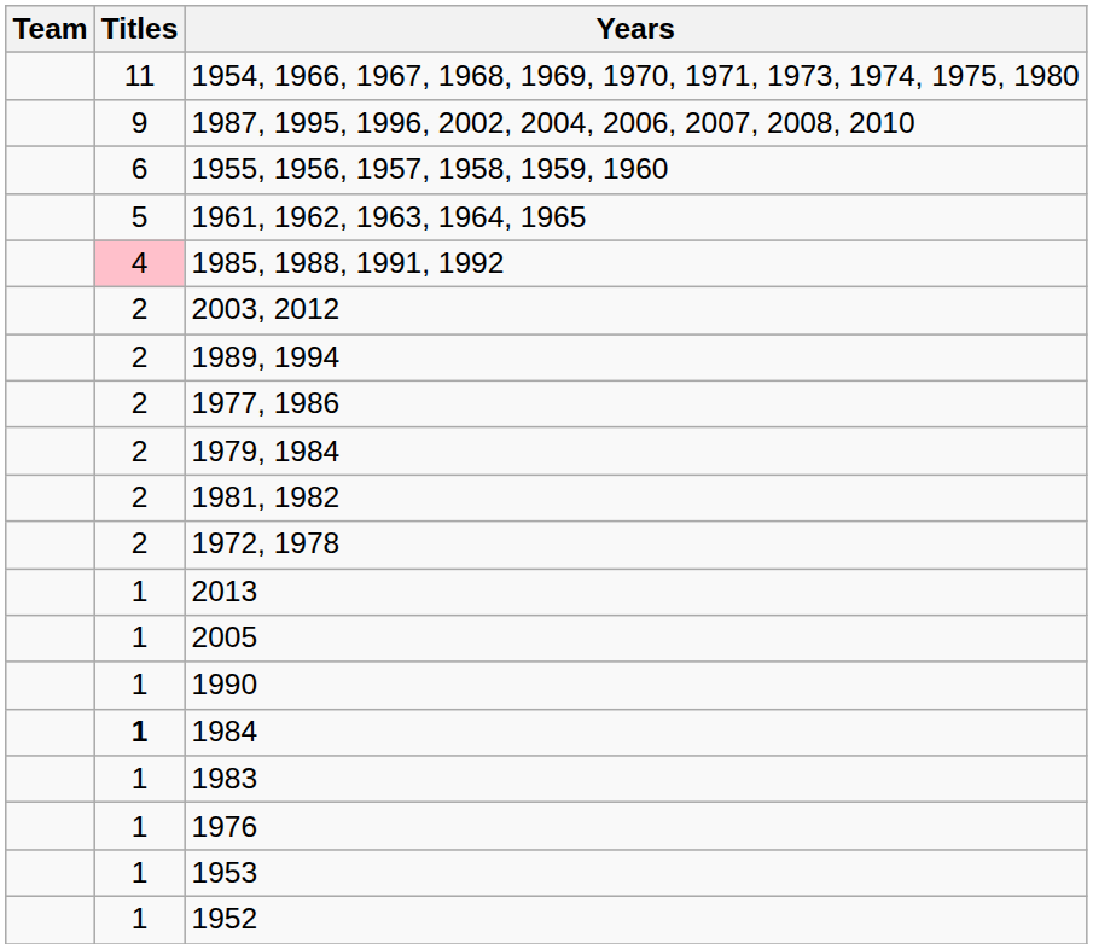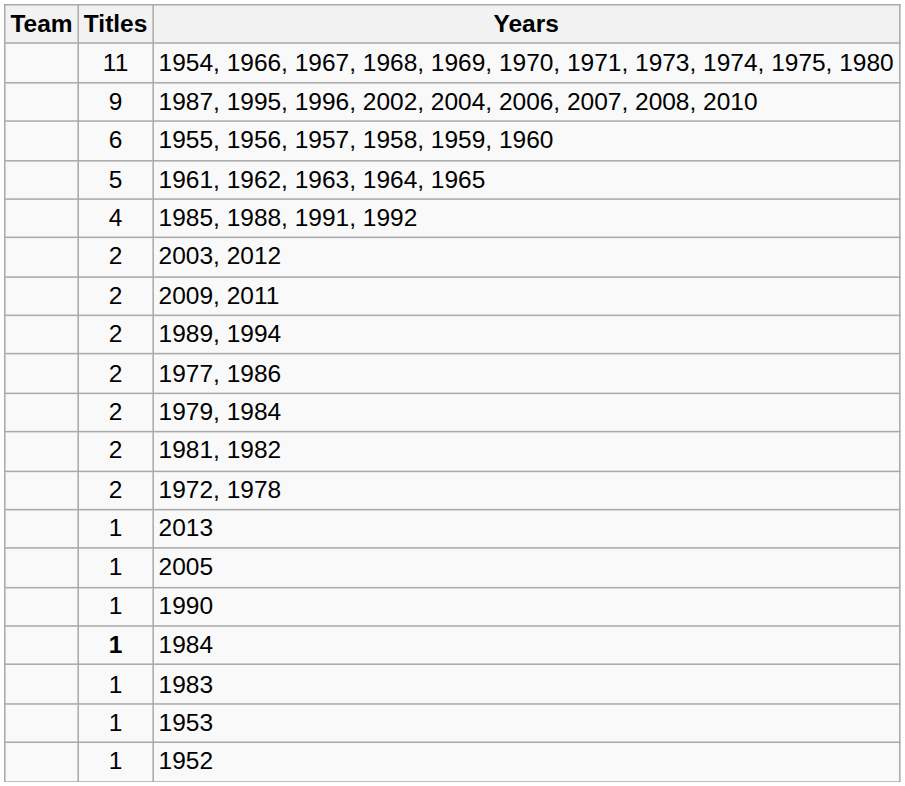 <table class="wikitable sortable" style="text-align:center">
 <tr>
 <th>Team</th>
 <th>Titles</th>
 <th>Years</th>
 </tr>
 <tr>
 <td style=><em></em></td>
 <td>11</td>
 <td align=left>1954, 1966, 1967, 1968, 1969, 1970, 1971, 1973, 1974, 1975, 1980</td>
 </tr>
 <tr>
 <td style=><em></em></td>
 <td>9</td>
 <td align=left>1987, 1995, 1996, 2002, 2004, 2006, 2007, 2008, 2010</td>
 </tr>
 <tr>
 <td style=><em></em></td>
 <td>6</td>
 <td align=left>1955, 1956, 1957, 1958, 1959, 1960</td>
 </tr>
 <tr>
 <td style=><em></em></td>
 <td>5</td>
 <td align=left>1961, 1962, 1963, 1964, 1965</td>
 </tr>
 <tr>
 <td style=><em></em></td>
-<td style="background: pink;">4</td>
+<td>4</td>
 <td align=left>1985, 1988, 1991, 1992</td>
 </tr>
 <tr>
 <td style=><em></em></td>
 <td>2</td>
 <td align=left>2003, 2012</td>
+</tr>
+<tr>
+<td style=><em></em></td>
+<td>2</td>
+<td align=left>2009, 2011</td>
 </tr>
 <tr>
 <td style=><em></em></td>
 <td>2</td>
 <td align=left>1989, 1994</td>
 </tr>
 <tr>
 <td style=><em></em></td>
 <td>2</td>
 <td align=left>1977, 1986</td>
 </tr>
 <tr>
 <td style=><em></em></td>
 <td>2</td>
 <td align=left>1979, 1984</td>
 </tr>
 <tr>
 <td style=><em></em></td>
 <td>2</td>
 <td align=left>1981, 1982</td>
 </tr>
 <tr>
 <td style=><em></em></td>
 <td>2</td>
 <td align=left>1972, 1978</td>
 </tr>
 <tr>
 <td style=><em></em></td>
 <td>1</td>
 <td align=left>2013</td>
 </tr>
 <tr>
 <td style=><em></em></td>
 <td>1</td>
 <td align=left>2005</td>
 </tr>
 <tr>
 <td style=><em></em></td>
 <td>1</td>
 <td align=left>1990</td>
 </tr>
 <tr>
 <td style=><em></em></td>
 <td><strong>1</strong></td>
 <td align=left>1984</td>
 </tr>
 <tr>
 <td style=><em></em></td>
 <td>1</td>
 <td align=left>1983</td>
 </tr>
 <tr>
 <td style=><em></em></td>
 <td>1</td>
-<td align=left>1976</td>
-</tr>
-<tr>
-<td style=><em></em></td>
-<td>1</td>
 <td align=left>1953</td>
 </tr>
 <tr>
 <td style=><em></em></td>
 <td>1</td>
 <td align=left>1952</td>
 </tr>
 </table>
